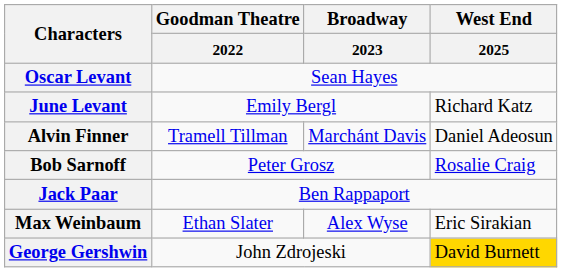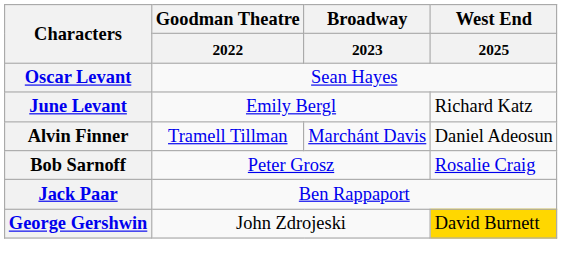 <table class="wikitable">
 <tr>
 <th rowspan="2">Characters</th>
 <th>Goodman Theatre</th>
 <th>Broadway</th>
 <th>West End</th>
 </tr>
 <tr>
 <th><small>2022</small></th>
 <th><small>2023</small></th>
 <th><small>2025</small></th>
 </tr>
 <tr>
 <th><a href='#'>Oscar Levant</a></th>
 <td colspan="3" align="center"><a href='#'>Sean Hayes</a></td>
 </tr>
 <tr>
 <th><a href='#'>June Levant</a></th>
 <td colspan="2" align="center"><a href='#'>Emily Bergl</a></td>
 <td>Richard Katz</td>
 </tr>
 <tr>
 <th>Alvin Finner</th>
 <td align="center"><a href='#'>Tramell Tillman</a></td>
 <td align=center><a href='#'>Marchánt Davis</a></td>
 <td>Daniel Adeosun</td>
 </tr>
 <tr>
 <th>Bob Sarnoff</th>
 <td colspan="2" align="center"><a href='#'>Peter Grosz</a></td>
 <td><a href='#'>Rosalie Craig</a></td>
 </tr>
 <tr>
 <th><a href='#'>Jack Paar</a></th>
 <td colspan="3" align="center"><a href='#'>Ben Rappaport</a></td>
 </tr>
 <tr>
-<th>Max Weinbaum</th>
-<td align="center"><a href='#'>Ethan Slater</a></td>
-<td align=center><a href='#'>Alex Wyse</a></td>
-<td>Eric Sirakian</td>
-</tr>
-<tr>
 <th><a href='#'>George Gershwin</a></th>
 <td colspan="2" align="center">John Zdrojeski</td>
 <td style="background: gold;">David Burnett</td>
 </tr>
 </table>
